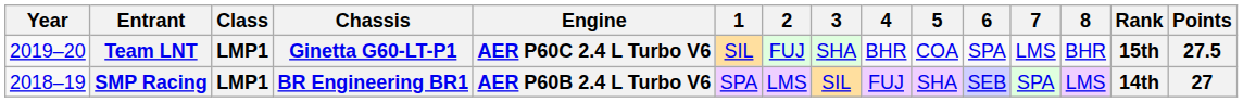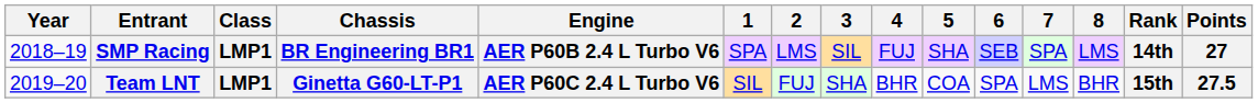 <table class="wikitable" style="text-align:center; font-size:85%">
 <tr>
 <th>Year</th>
 <th>Entrant</th>
 <th>Class</th>
 <th>Chassis</th>
 <th>Engine</th>
 <th>1</th>
 <th>2</th>
 <th>3</th>
 <th>4</th>
 <th>5</th>
 <th>6</th>
 <th>7</th>
 <th>8</th>
 <th>Rank</th>
 <th>Points</th>
 </tr>
 <tr>
+<td nowrap><a href='#'>2018–19</a></td>
+<th nowrap><a href='#'>SMP Racing</a></th>
+<th>LMP1</th>
+<th nowrap><a href='#'>BR Engineering BR1</a></th>
+<th nowrap><a href='#'>AER</a> P60B 2.4 L Turbo V6</th>
+<td style="background:#EFCFFF;"><a href='#'>SPA</a><br></td>
+<td style="background:#EFCFFF;"><a href='#'>LMS</a><br></td>
+<td style="background:#FFDF9F;"><a href='#'>SIL</a><br></td>
+<td style="background:#EFCFFF;"><a href='#'>FUJ</a><br></td>
+<td style="background:#EFCFFF;"><a href='#'>SHA</a><br></td>
+<td style="background:#CFCFFF;"><a href='#'>SEB</a><br></td>
+<td style="background:#DFFFDF;"><a href='#'>SPA</a><br></td>
+<td style="background:#EFCFFF;"><a href='#'>LMS</a><br></td>
+<th>14th</th>
+<th>27</th>
+</tr>
+<tr>
 <td nowrap><a href='#'>2019–20</a></td>
 <th nowrap><a href='#'>Team LNT</a></th>
 <th>LMP1</th>
 <th nowrap><a href='#'>Ginetta G60-LT-P1</a></th>
 <th nowrap><a href='#'>AER</a> P60C 2.4 L Turbo V6</th>
 <td style="background:#FFDF9F;"><a href='#'>SIL</a><br></td>
 <td style="background:#DFFFDF;"><a href='#'>FUJ</a><br></td>
 <td style="background:#DFFFDF;"><a href='#'>SHA</a><br></td>
 <td><a href='#'>BHR</a></td>
 <td><a href='#'>COA</a></td>
 <td><a href='#'>SPA</a></td>
 <td><a href='#'>LMS</a></td>
 <td><a href='#'>BHR</a></td>
 <th>15th</th>
 <th>27.5</th>
 </tr>
-<tr>
-<td nowrap><a href='#'>2018–19</a></td>
-<th nowrap><a href='#'>SMP Racing</a></th>
-<th>LMP1</th>
-<th nowrap><a href='#'>BR Engineering BR1</a></th>
-<th nowrap><a href='#'>AER</a> P60B 2.4 L Turbo V6</th>
-<td style="background:#EFCFFF;"><a href='#'>SPA</a><br></td>
-<td style="background:#EFCFFF;"><a href='#'>LMS</a><br></td>
-<td style="background:#FFDF9F;"><a href='#'>SIL</a><br></td>
-<td style="background:#EFCFFF;"><a href='#'>FUJ</a><br></td>
-<td style="background:#EFCFFF;"><a href='#'>SHA</a><br></td>
-<td style="background:#CFCFFF;"><a href='#'>SEB</a><br></td>
-<td style="background:#DFFFDF;"><a href='#'>SPA</a><br></td>
-<td style="background:#EFCFFF;"><a href='#'>LMS</a><br></td>
-<th>14th</th>
-<th>27</th>
-</tr>
 </table>
